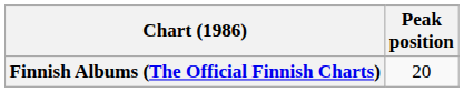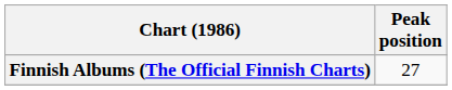 <table class="wikitable sortable plainrowheaders">
 <tr>
 <th>Chart (1986)</th>
 <th>Peak<br>position</th>
 </tr>
 <tr>
 </tr>
 <tr>
 <th scope="row">Finnish Albums (<a href='#'>The Official Finnish Charts</a>)</th>
-<td align="center">20</td>
+<td align="center">27</td>
 </tr>
 <tr>
 </tr>
 </table>
